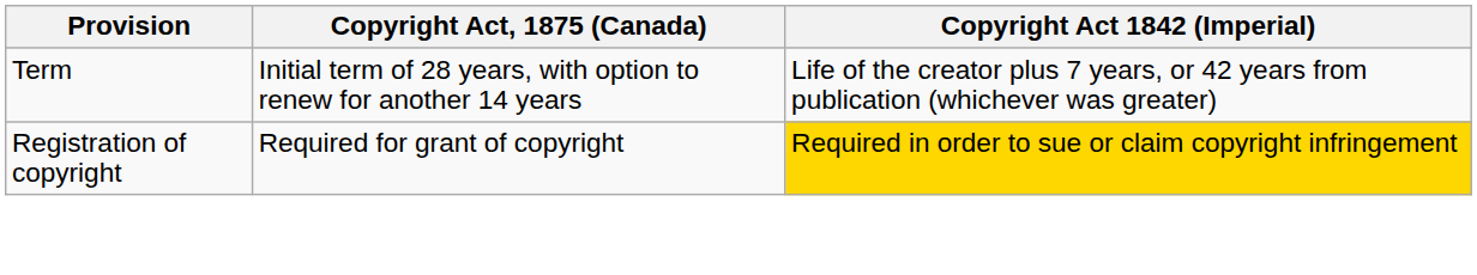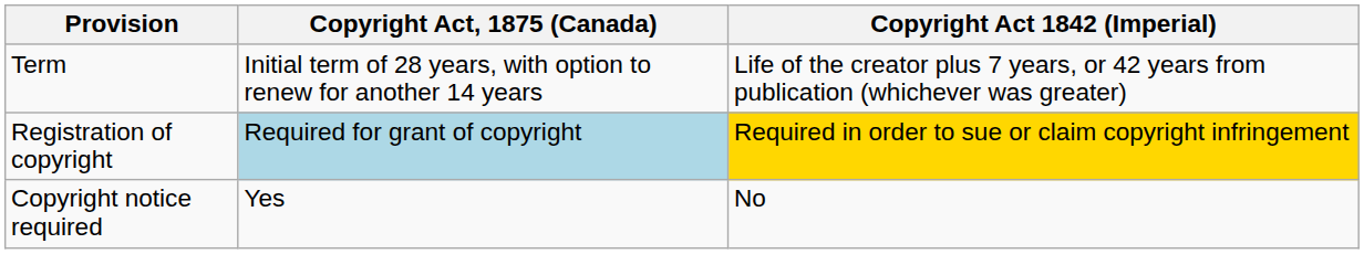 <table class="wikitable">
 <tr>
 <th>Provision</th>
 <th>Copyright Act, 1875 (Canada)</th>
 <th>Copyright Act 1842 (Imperial)</th>
 </tr>
 <tr valign="top">
 <td>Term</td>
 <td>Initial term of 28 years, with option to renew for another 14 years</td>
 <td>Life of the creator plus 7 years, or 42 years from publication (whichever was greater)</td>
 </tr>
 <tr valign="top">
 <td>Registration of copyright</td>
-<td>Required for grant of copyright</td>
+<td style="background: lightblue;">Required for grant of copyright</td>
 <td style="background: gold;">Required in order to sue or claim copyright infringement</td>
 </tr>
+<tr valign="top">
+<td>Copyright notice required</td>
+<td>Yes</td>
+<td>No</td>
+</tr>
 </table>
